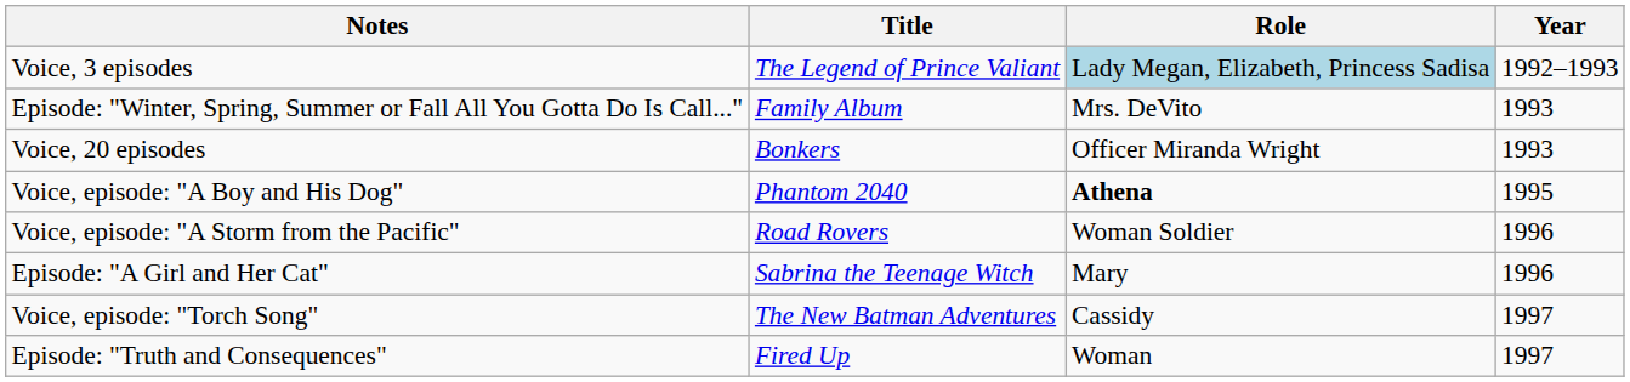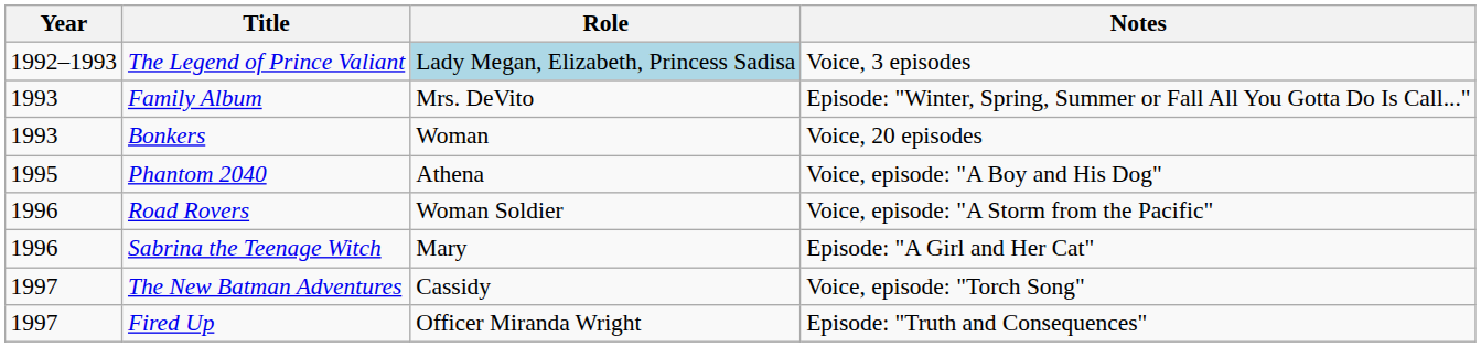 <table class="wikitable sortable">
 <tr>
-<th>Notes</th>
+<th>Year</th>
 <th>Title</th>
 <th>Role</th>
-<th>Year</th>
+<th>Notes</th>
 </tr>
 <tr>
-<td>Voice, 3 episodes</td>
+<td>1992–1993</td>
 <td><em><a href='#'>The Legend of Prince Valiant</a></em></td>
 <td style="background: lightblue;">Lady Megan, Elizabeth, Princess Sadisa</td>
-<td>1992–1993</td>
+<td>Voice, 3 episodes</td>
 </tr>
 <tr>
-<td>Episode: "Winter, Spring, Summer or Fall All You Gotta Do Is Call..."</td>
+<td>1993</td>
 <td><em><a href='#'>Family Album</a></em></td>
 <td>Mrs. DeVito</td>
-<td>1993</td>
+<td>Episode: "Winter, Spring, Summer or Fall All You Gotta Do Is Call..."</td>
 </tr>
 <tr>
+<td>1993</td>
+<td><em><a href='#'>Bonkers</a></em></td>
+<td>Woman</td>
 <td>Voice, 20 episodes</td>
-<td><em><a href='#'>Bonkers</a></em></td>
-<td>Officer Miranda Wright</td>
-<td>1993</td>
 </tr>
 <tr>
+<td>1995</td>
+<td><em><a href='#'>Phantom 2040</a></em></td>
+<td>Athena</td>
 <td>Voice, episode: "A Boy and His Dog"</td>
-<td><em><a href='#'>Phantom 2040</a></em></td>
-<td><strong>Athena</strong></td>
-<td>1995</td>
 </tr>
 <tr>
-<td>Voice, episode: "A Storm from the Pacific"</td>
+<td>1996</td>
 <td><em><a href='#'>Road Rovers</a></em></td>
 <td>Woman Soldier</td>
-<td>1996</td>
+<td>Voice, episode: "A Storm from the Pacific"</td>
 </tr>
 <tr>
-<td>Episode: "A Girl and Her Cat"</td>
+<td>1996</td>
 <td><em><a href='#'>Sabrina the Teenage Witch</a></em></td>
 <td>Mary</td>
-<td>1996</td>
+<td>Episode: "A Girl and Her Cat"</td>
 </tr>
 <tr>
-<td>Voice, episode: "Torch Song"</td>
+<td>1997</td>
 <td><em><a href='#'>The New Batman Adventures</a></em></td>
 <td>Cassidy</td>
-<td>1997</td>
+<td>Voice, episode: "Torch Song"</td>
 </tr>
 <tr>
+<td>1997</td>
+<td><em><a href='#'>Fired Up</a></em></td>
+<td>Officer Miranda Wright</td>
 <td>Episode: "Truth and Consequences"</td>
-<td><em><a href='#'>Fired Up</a></em></td>
-<td>Woman</td>
-<td>1997</td>
 </tr>
 </table>
